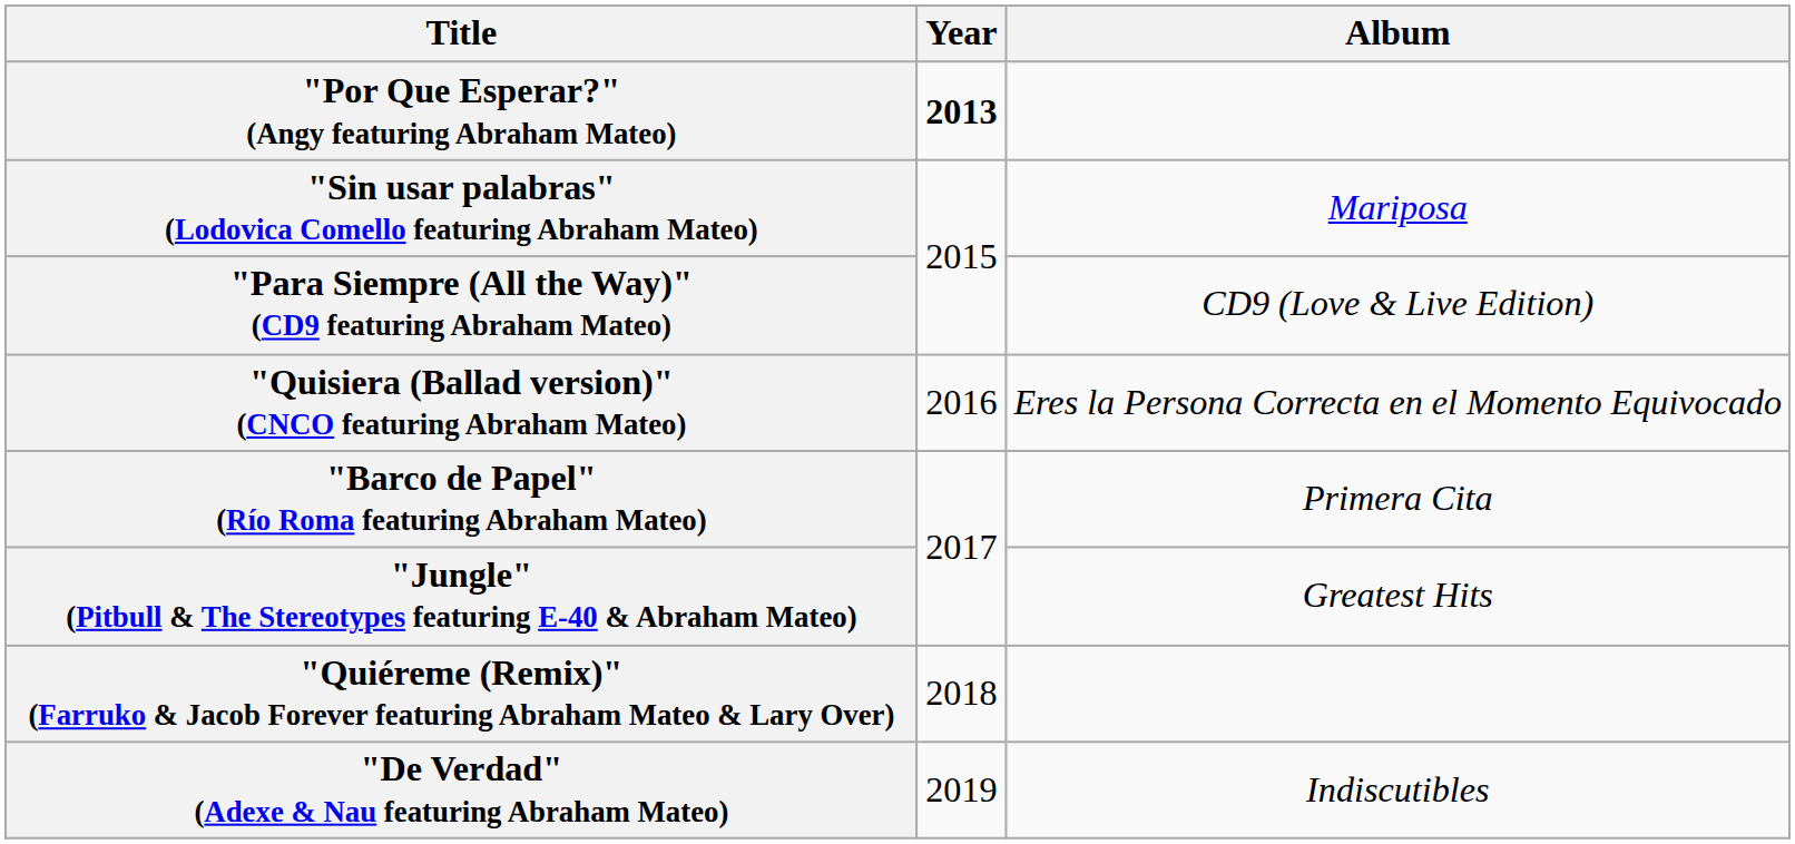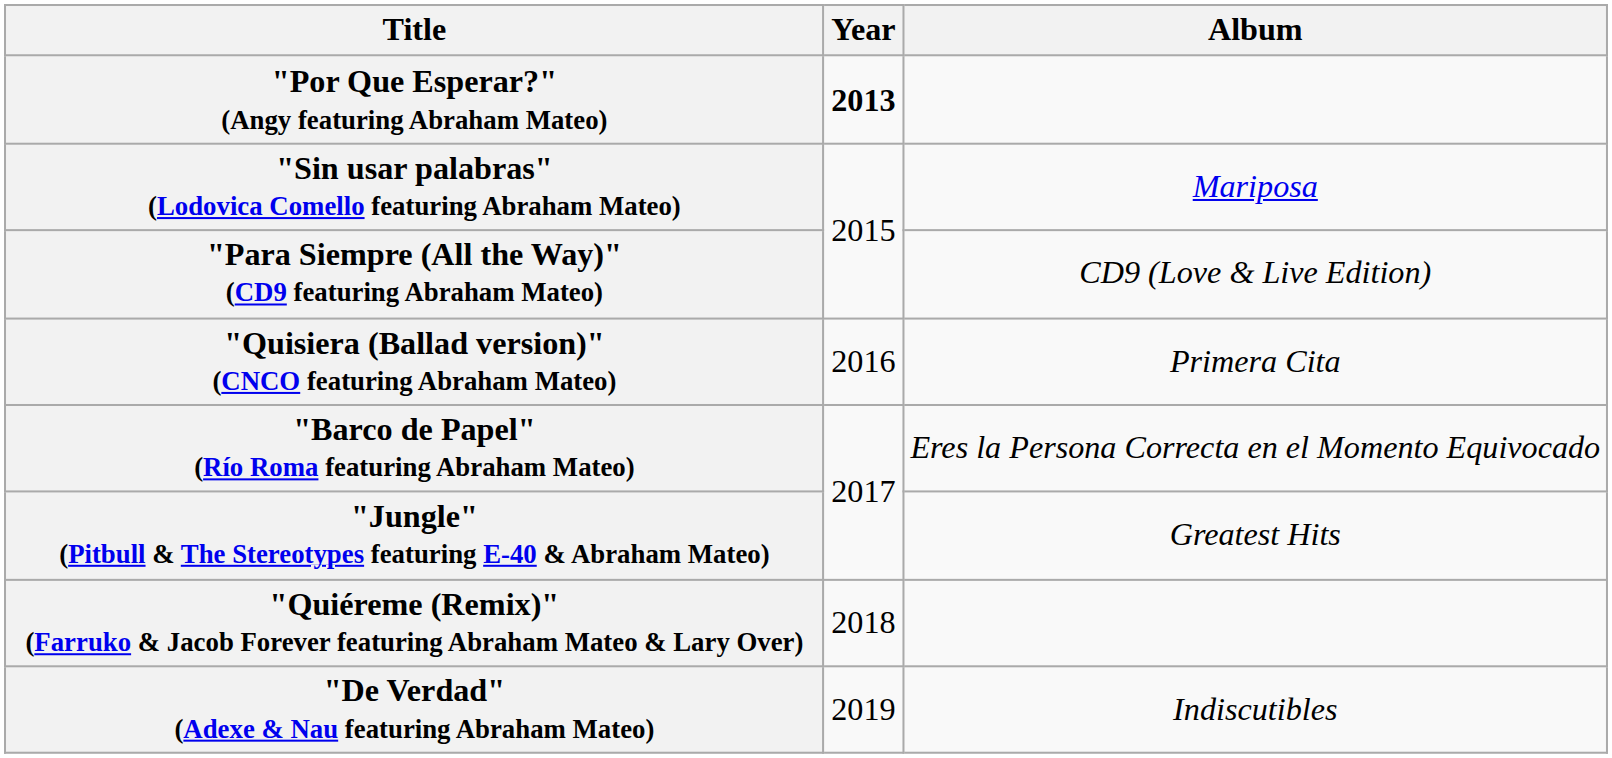 <table class="wikitable plainrowheaders" style="text-align:center;">
 <tr>
 <th scope="col" style="width:25em;">Title</th>
 <th scope="col">Year</th>
 <th scope="col">Album</th>
 </tr>
 <tr>
 <th scope="row">"Por Que Esperar?" <br><small>(Angy featuring Abraham Mateo)</small></th>
 <td><strong>2013</strong></td>
 <td></td>
 </tr>
 <tr>
 <th scope="row">"Sin usar palabras" <br><small>(<a href='#'>Lodovica Comello</a> featuring Abraham Mateo)</small></th>
 <td rowspan="2">2015</td>
 <td><em><a href='#'>Mariposa</a></em></td>
 </tr>
 <tr>
 <th scope="row">"Para Siempre (All the Way)" <br><small>(<a href='#'>CD9</a> featuring Abraham Mateo)</small></th>
 <td><em>CD9 (Love & Live Edition)</em></td>
 </tr>
 <tr>
 <th scope="row">"Quisiera (Ballad version)" <br><small>(<a href='#'>CNCO</a> featuring Abraham Mateo)</small></th>
 <td>2016</td>
-<td><em>Eres la Persona Correcta en el Momento Equivocado</em></td>
+<td><em>Primera Cita</em></td>
 </tr>
 <tr>
 <th scope="row">"Barco de Papel" <br><small>(<a href='#'>Río Roma</a> featuring Abraham Mateo)</small></th>
 <td rowspan="2">2017</td>
-<td><em>Primera Cita</em></td>
+<td><em>Eres la Persona Correcta en el Momento Equivocado</em></td>
 </tr>
 <tr>
 <th scope="row">"Jungle" <br><small>(<a href='#'>Pitbull</a> & <a href='#'>The Stereotypes</a> featuring <a href='#'>E-40</a> & Abraham Mateo)</small></th>
 <td><em>Greatest Hits</em></td>
 </tr>
 <tr>
 <th scope="row">"Quiéreme (Remix)" <br><small>(<a href='#'>Farruko</a> & Jacob Forever featuring Abraham Mateo & Lary Over)</small></th>
 <td rowspan="1">2018</td>
 <td></td>
 </tr>
 <tr>
 <th scope="row">"De Verdad" <br><small>(<a href='#'>Adexe & Nau</a> featuring Abraham Mateo)</small></th>
 <td rowspan="1">2019</td>
 <td><em>Indiscutibles</em></td>
 </tr>
 </table>
